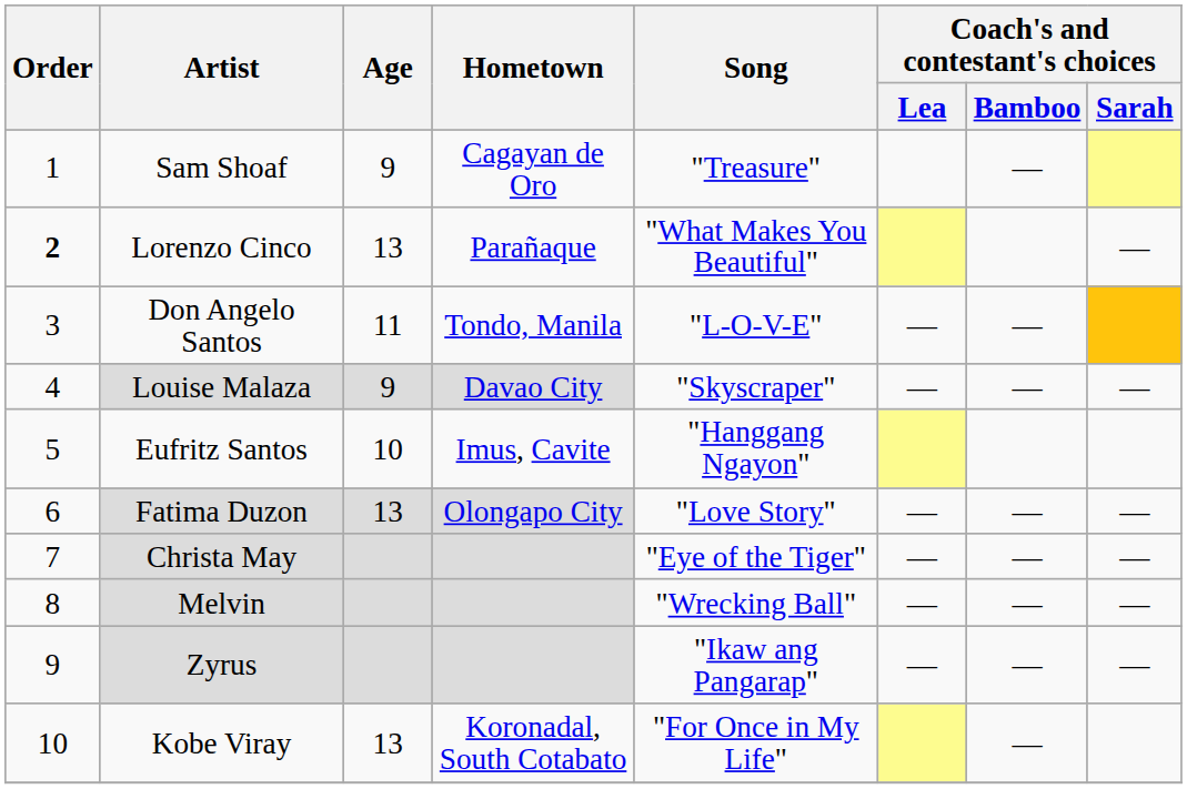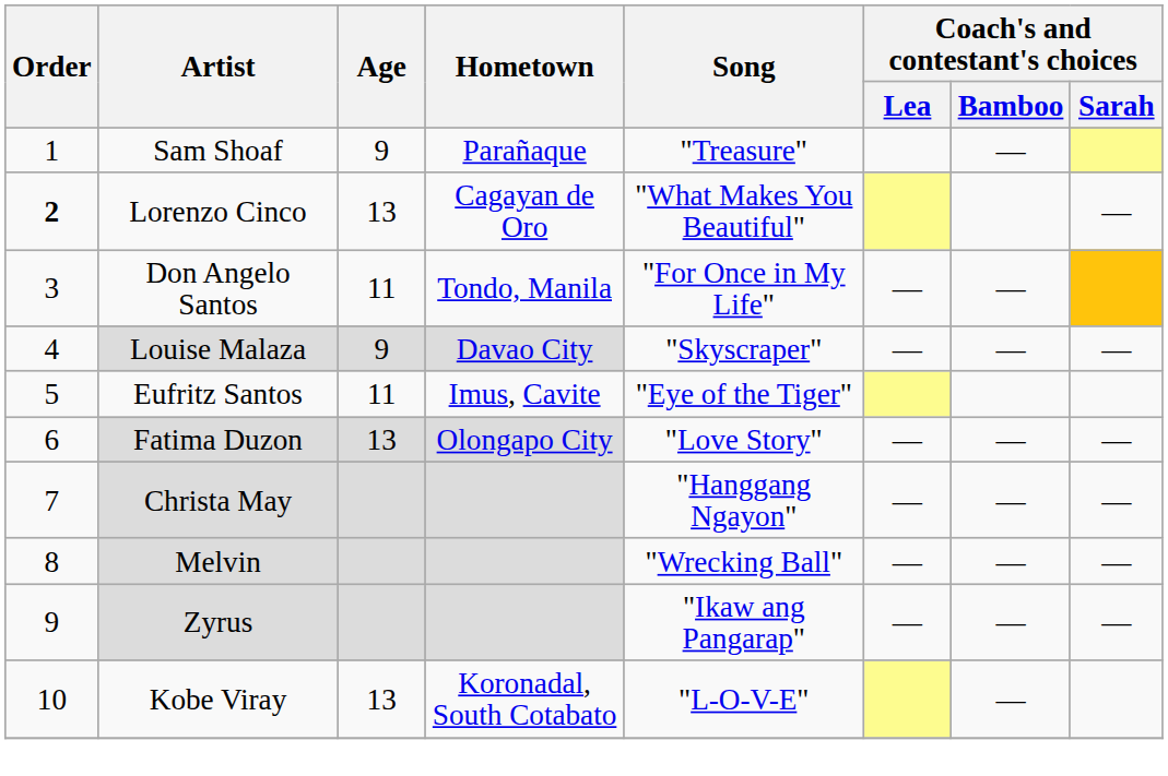 <table class="wikitable" style="text-align:center; line-height:17px; font-size:100%; width:100%;">
 <tr>
 <th scope="col" rowspan="2" width="05%">Order</th>
 <th scope="col" rowspan="2" width="23%">Artist</th>
 <th scope="col" rowspan="2" width="08%">Age</th>
 <th scope="col" rowspan="2" width="18%">Hometown</th>
 <th scope="col" rowspan="2" width="22%">Song</th>
 <th scope="col" colspan="3" width="24%">Coach's and contestant's choices</th>
 </tr>
 <tr>
 <th width="08%"><a href='#'>Lea</a></th>
 <th width="08%"><a href='#'>Bamboo</a></th>
 <th width="08%"><a href='#'>Sarah</a></th>
 </tr>
 <tr>
 <td scope="row">1</td>
 <td>Sam Shoaf</td>
 <td>9</td>
-<td><a href='#'>Cagayan de Oro</a></td>
+<td><a href='#'>Parañaque</a></td>
 <td>"<a href='#'>Treasure</a>"</td>
 <td><strong></strong></td>
 <td>—</td>
 <td style="background:#fdfc8f;"><strong></strong></td>
 </tr>
 <tr>
 <td scope="row"><strong>2</strong></td>
 <td>Lorenzo Cinco</td>
 <td>13</td>
-<td><a href='#'>Parañaque</a></td>
+<td><a href='#'>Cagayan de Oro</a></td>
 <td>"<a href='#'>What Makes You Beautiful</a>"</td>
 <td style="background:#fdfc8f;"><strong></strong></td>
 <td><strong></strong></td>
 <td>—</td>
 </tr>
 <tr>
 <td scope="row">3</td>
 <td>Don Angelo Santos</td>
 <td>11</td>
 <td><a href='#'>Tondo, Manila</a></td>
-<td>"<a href='#'>L-O-V-E</a>"</td>
+<td>"<a href='#'>For Once in My Life</a>"</td>
 <td>—</td>
 <td>—</td>
 <td style="background:#FFC40C;"><strong></strong></td>
 </tr>
 <tr>
 <td scope="row">4</td>
 <td style="background:#DCDCDC;">Louise Malaza</td>
 <td style="background:#DCDCDC;">9</td>
 <td style="background:#DCDCDC;"><a href='#'>Davao City</a></td>
 <td>"<a href='#'>Skyscraper</a>"</td>
 <td>—</td>
 <td>—</td>
 <td>—</td>
 </tr>
 <tr>
 <td scope="row">5</td>
 <td>Eufritz Santos</td>
-<td>10</td>
+<td>11</td>
 <td><a href='#'>Imus</a>, <a href='#'>Cavite</a></td>
-<td>"<a href='#'>Hanggang Ngayon</a>"</td>
+<td>"<a href='#'>Eye of the Tiger</a>"</td>
 <td style="background:#fdfc8f;"><strong></strong></td>
 <td><strong></strong></td>
 <td><strong></strong></td>
 </tr>
 <tr>
 <td scope="row">6</td>
 <td style="background:#DCDCDC;">Fatima Duzon</td>
 <td style="background:#DCDCDC;">13</td>
 <td style="background:#DCDCDC;"><a href='#'>Olongapo City</a></td>
 <td>"<a href='#'>Love Story</a>"</td>
 <td>—</td>
 <td>—</td>
 <td>—</td>
 </tr>
 <tr>
 <td scope="row">7</td>
 <td style="background:#DCDCDC;">Christa May</td>
 <td style="background:#DCDCDC;"></td>
 <td style="background:#DCDCDC;"></td>
-<td>"<a href='#'>Eye of the Tiger</a>"</td>
+<td>"<a href='#'>Hanggang Ngayon</a>"</td>
 <td>—</td>
 <td>—</td>
 <td>—</td>
 </tr>
 <tr>
 <td scope="row">8</td>
 <td style="background:#DCDCDC;">Melvin</td>
 <td style="background:#DCDCDC;"></td>
 <td style="background:#DCDCDC;"></td>
 <td>"<a href='#'>Wrecking Ball</a>"</td>
 <td>—</td>
 <td>—</td>
 <td>—</td>
 </tr>
 <tr>
 <td scope="row">9</td>
 <td style="background:#DCDCDC;">Zyrus</td>
 <td style="background:#DCDCDC;"></td>
 <td style="background:#DCDCDC;"></td>
 <td>"<a href='#'>Ikaw ang Pangarap</a>"</td>
 <td>—</td>
 <td>—</td>
 <td>—</td>
 </tr>
 <tr>
 <td scope="row">10</td>
 <td>Kobe Viray</td>
 <td>13</td>
 <td><a href='#'>Koronadal</a>, <a href='#'>South Cotabato</a></td>
-<td>"<a href='#'>For Once in My Life</a>"</td>
+<td>"<a href='#'>L-O-V-E</a>"</td>
 <td style="background:#fdfc8f;"><strong></strong></td>
 <td>—</td>
 <td><strong></strong></td>
 </tr>
 <tr>
 </tr>
 </table>
